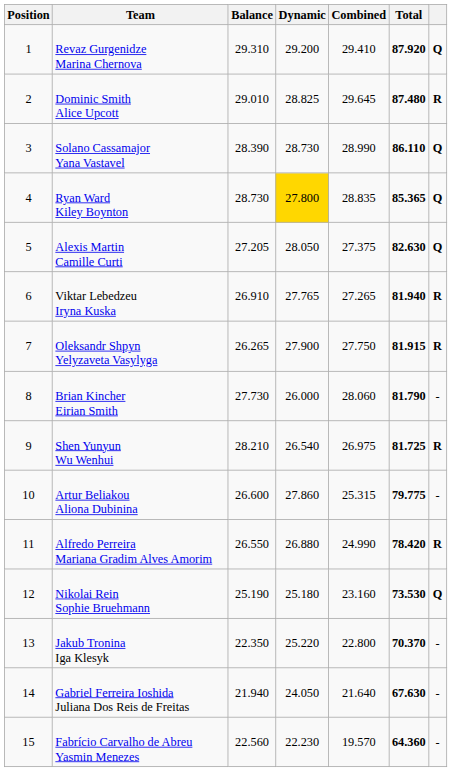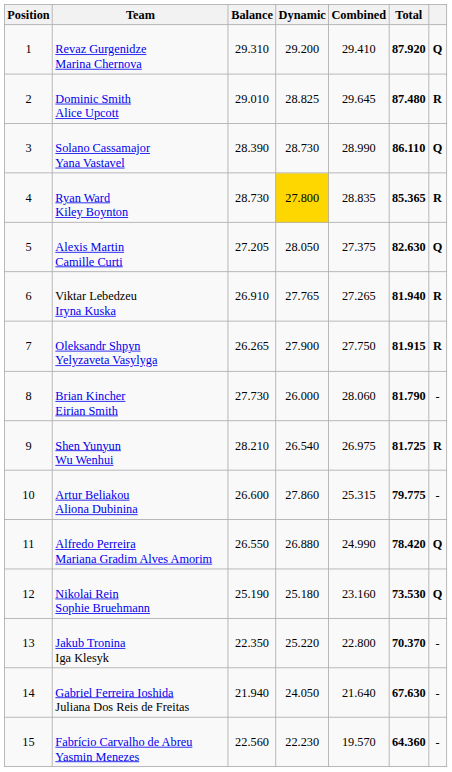 <table class="wikitable sortable" style="text-align:center; font-size:95%">
 <tr>
 <th scope=col>Position</th>
 <th scope="col" style="width:210px;">Team</th>
 <th scope=col>Balance</th>
 <th scope=col>Dynamic</th>
 <th scope=col>Combined</th>
 <th scope=col;>Total</th>
 <th scope="col" style="width:15px;"><small></small></th>
 </tr>
 <tr>
 <td scope=row style="text-align:center">1</td>
 <td style="text-align:left;"><br><a href='#'>Revaz Gurgenidze</a><br><a href='#'>Marina Chernova</a></td>
 <td>29.310</td>
 <td>29.200</td>
 <td>29.410</td>
 <td><strong>87.920</strong></td>
 <td><strong>Q</strong></td>
 </tr>
 <tr>
 <td scope=row style="text-align:center">2</td>
 <td style="text-align:left;"><br><a href='#'>Dominic Smith</a><br><a href='#'>Alice Upcott</a></td>
 <td>29.010</td>
 <td>28.825</td>
 <td>29.645</td>
 <td><strong>87.480</strong></td>
 <td><strong>R</strong></td>
 </tr>
 <tr>
 <td scope=row style="text-align:center">3</td>
 <td style="text-align:left;"><br><a href='#'>Solano Cassamajor</a><br><a href='#'>Yana Vastavel</a></td>
 <td>28.390</td>
 <td>28.730</td>
 <td>28.990</td>
 <td><strong>86.110</strong></td>
 <td><strong>Q</strong></td>
 </tr>
 <tr>
 <td scope=row style="text-align:center">4</td>
 <td style="text-align:left;"><br><a href='#'>Ryan Ward</a><br><a href='#'>Kiley Boynton</a></td>
 <td>28.730</td>
 <td style="background: gold;">27.800</td>
 <td>28.835</td>
 <td><strong>85.365</strong></td>
-<td><strong>Q</strong></td>
+<td><strong>R</strong></td>
 </tr>
 <tr>
 <td scope=row style="text-align:center">5</td>
 <td style="text-align:left;"><br><a href='#'>Alexis Martin</a><br><a href='#'>Camille Curti</a></td>
 <td>27.205</td>
 <td>28.050</td>
 <td>27.375</td>
 <td><strong>82.630</strong></td>
 <td><strong>Q</strong></td>
 </tr>
 <tr>
 <td scope=row style="text-align:center">6</td>
 <td style="text-align:left;"><br>Viktar Lebedzeu<br><a href='#'>Iryna Kuska</a></td>
 <td>26.910</td>
 <td>27.765</td>
 <td>27.265</td>
 <td><strong>81.940</strong></td>
 <td><strong>R</strong></td>
 </tr>
 <tr>
 <td scope=row style="text-align:center">7</td>
 <td style="text-align:left;"><br><a href='#'>Oleksandr Shpyn</a><br><a href='#'>Yelyzaveta Vasylyga</a></td>
 <td>26.265</td>
 <td>27.900</td>
 <td>27.750</td>
 <td><strong>81.915</strong></td>
 <td><strong>R</strong></td>
 </tr>
 <tr>
 <td scope=row style="text-align:center">8</td>
 <td style="text-align:left;"><br><a href='#'>Brian Kincher</a><br><a href='#'>Eirian Smith</a></td>
 <td>27.730</td>
 <td>26.000</td>
 <td>28.060</td>
 <td><strong>81.790</strong></td>
 <td>-</td>
 </tr>
 <tr>
 <td scope=row style="text-align:center">9</td>
 <td style="text-align:left;"><br><a href='#'>Shen Yunyun</a><br><a href='#'>Wu Wenhui</a></td>
 <td>28.210</td>
 <td>26.540</td>
 <td>26.975</td>
 <td><strong>81.725</strong></td>
 <td><strong>R</strong></td>
 </tr>
 <tr>
 <td scope=row style="text-align:center">10</td>
 <td style="text-align:left;"><br><a href='#'>Artur Beliakou</a><br><a href='#'>Aliona Dubinina</a></td>
 <td>26.600</td>
 <td>27.860</td>
 <td>25.315</td>
 <td><strong>79.775</strong></td>
 <td>-</td>
 </tr>
 <tr>
 <td scope=row style="text-align:center">11</td>
 <td style="text-align:left;"><br><a href='#'>Alfredo Perreira</a><br><a href='#'>Mariana Gradim Alves Amorim</a></td>
 <td>26.550</td>
 <td>26.880</td>
 <td>24.990</td>
 <td><strong>78.420</strong></td>
-<td><strong>R</strong></td>
+<td><strong>Q</strong></td>
 </tr>
 <tr>
 <td scope=row style="text-align:center">12</td>
 <td style="text-align:left;"><br><a href='#'>Nikolai Rein</a><br><a href='#'>Sophie Bruehmann</a></td>
 <td>25.190</td>
 <td>25.180</td>
 <td>23.160</td>
 <td><strong>73.530</strong></td>
 <td><strong>Q</strong></td>
 </tr>
 <tr>
 <td scope=row style="text-align:center">13</td>
 <td style="text-align:left;"><br><a href='#'>Jakub Tronina</a><br>Iga Klesyk</td>
 <td>22.350</td>
 <td>25.220</td>
 <td>22.800</td>
 <td><strong>70.370</strong></td>
 <td>-</td>
 </tr>
 <tr>
 <td scope=row style="text-align:center">14</td>
 <td style="text-align:left;"><br><a href='#'>Gabriel Ferreira Ioshida</a><br>Juliana Dos Reis de Freitas</td>
 <td>21.940</td>
 <td>24.050</td>
 <td>21.640</td>
 <td><strong>67.630</strong></td>
 <td>-</td>
 </tr>
 <tr>
 <td scope=row style="text-align:center">15</td>
 <td style="text-align:left;"><br><a href='#'>Fabrício Carvalho de Abreu</a><br><a href='#'>Yasmin Menezes</a></td>
 <td>22.560</td>
 <td>22.230</td>
 <td>19.570</td>
 <td><strong>64.360</strong></td>
 <td>-</td>
 </tr>
 </table>
